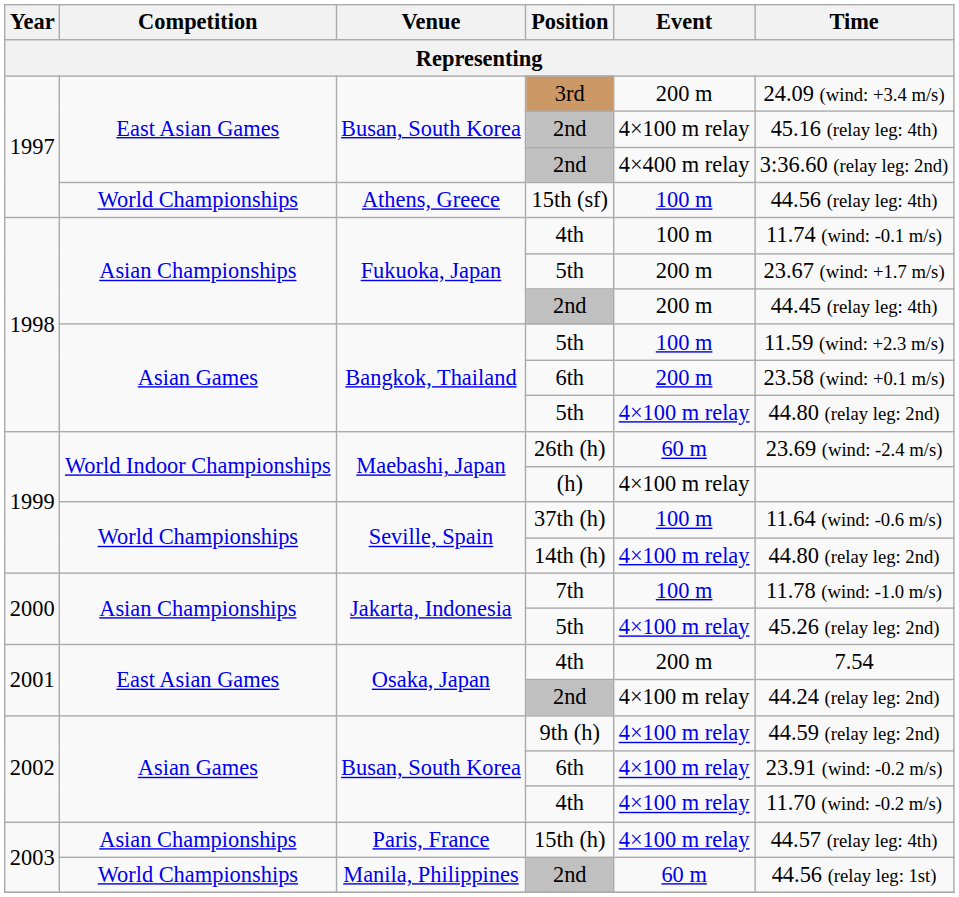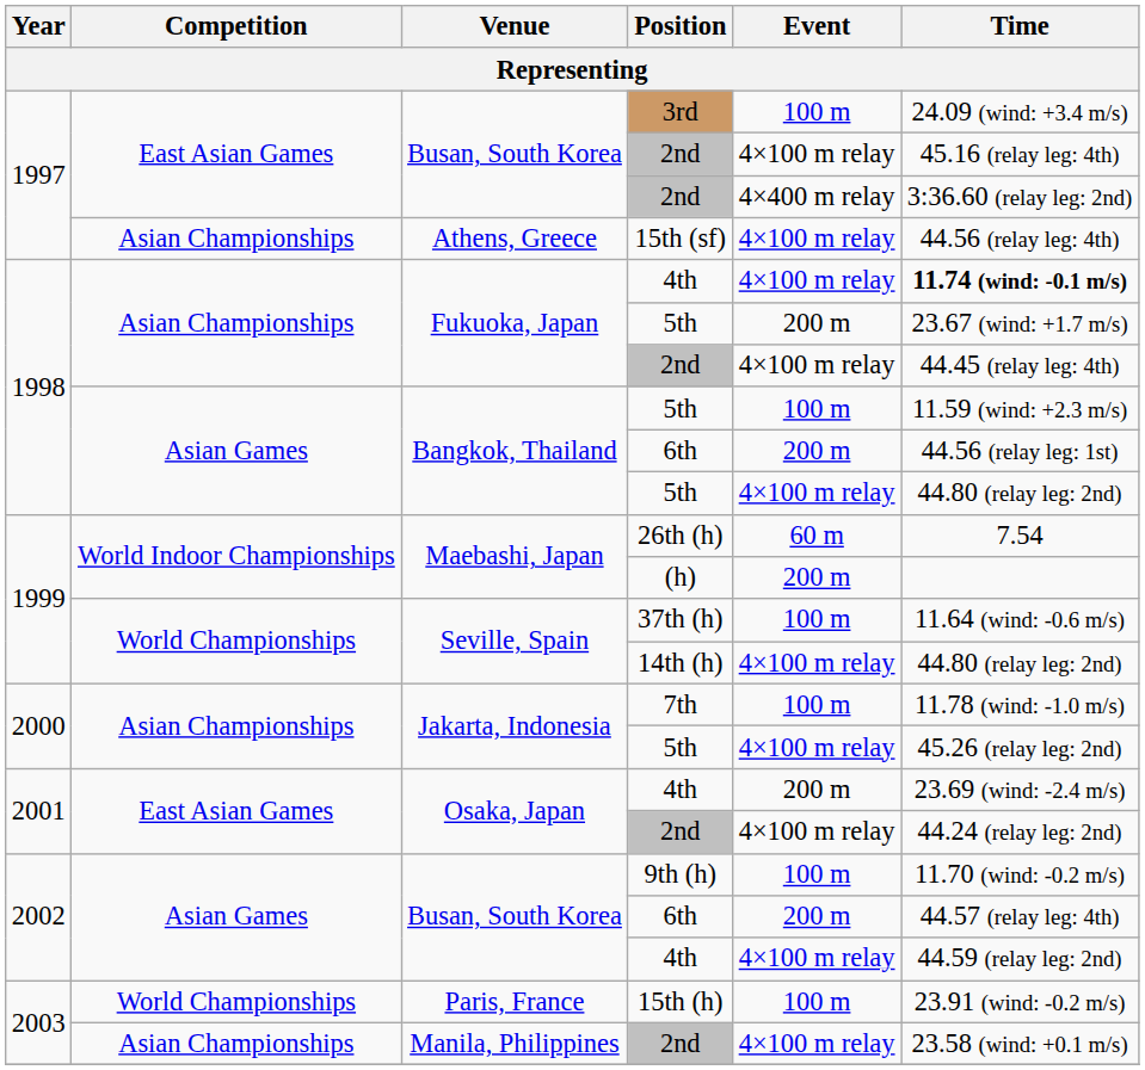 <table class="wikitable sortable" style=text-align:center>
 <tr>
 <th>Year</th>
 <th>Competition</th>
 <th>Venue</th>
 <th>Position</th>
 <th>Event</th>
 <th>Time</th>
 </tr>
 <tr>
 <th colspan="6">Representing </th>
 </tr>
 <tr>
 <td rowspan=4>1997</td>
 <td rowspan=3><a href='#'>East Asian Games</a></td>
 <td rowspan=3><a href='#'>Busan, South Korea</a></td>
 <td bgcolor=cc9966>3rd</td>
-<td>200 m</td>
+<td><a href='#'>100 m</a></td>
 <td>24.09 <small>(wind: +3.4 m/s)</small></td>
 </tr>
 <tr>
 <td bgcolor="silver">2nd</td>
 <td>4×100 m relay</td>
 <td>45.16 <small>(relay leg: 4th)</small></td>
 </tr>
 <tr>
 <td bgcolor="silver">2nd</td>
 <td>4×400 m relay</td>
 <td>3:36.60 <small>(relay leg: 2nd)</small></td>
 </tr>
 <tr>
-<td><a href='#'>World Championships</a></td>
+<td><a href='#'>Asian Championships</a></td>
 <td><a href='#'>Athens, Greece</a></td>
 <td>15th (sf)</td>
-<td><a href='#'>100 m</a></td>
+<td><a href='#'>4×100 m relay</a></td>
 <td>44.56 <small>(relay leg: 4th)</small></td>
 </tr>
 <tr>
 <td rowspan=6>1998</td>
 <td rowspan=3><a href='#'>Asian Championships</a></td>
 <td rowspan=3><a href='#'>Fukuoka, Japan</a></td>
 <td>4th</td>
-<td>100 m</td>
-<td>11.74 <small>(wind: -0.1 m/s)</small></td>
+<td><a href='#'>4×100 m relay</a></td>
+<td><strong>11.74 <small>(wind: -0.1 m/s)</small></strong></td>
 </tr>
 <tr>
 <td>5th</td>
 <td>200 m</td>
 <td>23.67 <small>(wind: +1.7 m/s)</small></td>
 </tr>
 <tr>
 <td bgcolor="silver">2nd</td>
-<td>200 m</td>
+<td>4×100 m relay</td>
 <td>44.45 <small>(relay leg: 4th)</small></td>
 </tr>
 <tr>
 <td rowspan=3><a href='#'>Asian Games</a></td>
 <td rowspan=3><a href='#'>Bangkok, Thailand</a></td>
 <td>5th</td>
 <td><a href='#'>100 m</a></td>
 <td>11.59 <small>(wind: +2.3 m/s)</small></td>
 </tr>
 <tr>
 <td>6th</td>
 <td><a href='#'>200 m</a></td>
-<td>23.58 <small>(wind: +0.1 m/s)</small></td>
+<td>44.56 <small>(relay leg: 1st)</small></td>
 </tr>
 <tr>
 <td>5th</td>
 <td><a href='#'>4×100 m relay</a></td>
 <td>44.80 <small>(relay leg: 2nd)</small></td>
 </tr>
 <tr>
 <td rowspan=4>1999</td>
 <td rowspan=2><a href='#'>World Indoor Championships</a></td>
 <td rowspan=2><a href='#'>Maebashi, Japan</a></td>
 <td>26th (h)</td>
 <td><a href='#'>60 m</a></td>
-<td>23.69 <small>(wind: -2.4 m/s)</small></td>
+<td>7.54</td>
 </tr>
 <tr>
 <td> (h)</td>
-<td>4×100 m relay</td>
+<td><a href='#'>200 m</a></td>
 <td></td>
 </tr>
 <tr>
 <td rowspan=2><a href='#'>World Championships</a></td>
 <td rowspan=2><a href='#'>Seville, Spain</a></td>
 <td>37th (h)</td>
 <td><a href='#'>100 m</a></td>
 <td>11.64 <small>(wind: -0.6 m/s)</small></td>
 </tr>
 <tr>
 <td>14th (h)</td>
 <td><a href='#'>4×100 m relay</a></td>
 <td>44.80 <small>(relay leg: 2nd)</small></td>
 </tr>
 <tr>
 <td rowspan=2>2000</td>
 <td rowspan=2><a href='#'>Asian Championships</a></td>
 <td rowspan=2><a href='#'>Jakarta, Indonesia</a></td>
 <td>7th</td>
 <td><a href='#'>100 m</a></td>
 <td>11.78 <small>(wind: -1.0 m/s)</small></td>
 </tr>
 <tr>
 <td>5th</td>
 <td><a href='#'>4×100 m relay</a></td>
 <td>45.26 <small>(relay leg: 2nd)</small></td>
 </tr>
 <tr>
 <td rowspan=2>2001</td>
 <td rowspan=2><a href='#'>East Asian Games</a></td>
 <td rowspan=2><a href='#'>Osaka, Japan</a></td>
 <td>4th</td>
 <td>200 m</td>
-<td>7.54</td>
+<td>23.69 <small>(wind: -2.4 m/s)</small></td>
 </tr>
 <tr>
 <td bgcolor="silver">2nd</td>
 <td>4×100 m relay</td>
 <td>44.24 <small>(relay leg: 2nd)</small></td>
 </tr>
 <tr>
 <td rowspan=3>2002</td>
 <td rowspan=3><a href='#'>Asian Games</a></td>
 <td rowspan=3><a href='#'>Busan, South Korea</a></td>
 <td>9th (h)</td>
+<td><a href='#'>100 m</a></td>
+<td>11.70 <small>(wind: -0.2 m/s)</small></td>
+</tr>
+<tr>
+<td>6th</td>
+<td><a href='#'>200 m</a></td>
+<td>44.57 <small>(relay leg: 4th)</small></td>
+</tr>
+<tr>
+<td>4th</td>
 <td><a href='#'>4×100 m relay</a></td>
 <td>44.59 <small>(relay leg: 2nd)</small></td>
 </tr>
 <tr>
-<td>6th</td>
-<td><a href='#'>4×100 m relay</a></td>
+<td rowspan=2>2003</td>
+<td><a href='#'>World Championships</a></td>
+<td><a href='#'>Paris, France</a></td>
+<td>15th (h)</td>
+<td><a href='#'>100 m</a></td>
 <td>23.91 <small>(wind: -0.2 m/s)</small></td>
 </tr>
 <tr>
-<td>4th</td>
-<td><a href='#'>4×100 m relay</a></td>
-<td>11.70 <small>(wind: -0.2 m/s)</small></td>
-</tr>
-<tr>
-<td rowspan=2>2003</td>
 <td><a href='#'>Asian Championships</a></td>
-<td><a href='#'>Paris, France</a></td>
-<td>15th (h)</td>
-<td><a href='#'>4×100 m relay</a></td>
-<td>44.57 <small>(relay leg: 4th)</small></td>
-</tr>
-<tr>
-<td><a href='#'>World Championships</a></td>
 <td><a href='#'>Manila, Philippines</a></td>
 <td bgcolor="silver">2nd</td>
-<td><a href='#'>60 m</a></td>
-<td>44.56 <small>(relay leg: 1st)</small></td>
+<td><a href='#'>4×100 m relay</a></td>
+<td>23.58 <small>(wind: +0.1 m/s)</small></td>
 </tr>
 <tr>
 </tr>
 </table>
